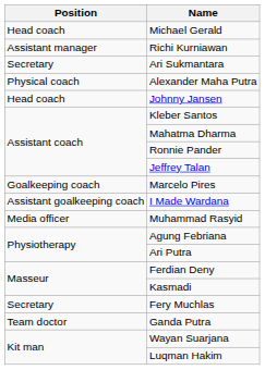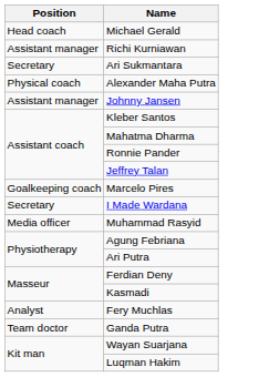 <table class="wikitable">
 <tr>
 <th>Position</th>
 <th>Name</th>
 </tr>
 <tr>
 <td>Head coach</td>
 <td> Michael Gerald</td>
 </tr>
 <tr>
 <td>Assistant manager</td>
 <td> Richi Kurniawan</td>
 </tr>
 <tr>
 <td>Secretary</td>
 <td> Ari Sukmantara</td>
 </tr>
 <tr>
 <td>Physical coach</td>
 <td> Alexander Maha Putra</td>
 </tr>
 <tr>
-<td>Head coach</td>
+<td>Assistant manager</td>
 <td> <a href='#'>Johnny Jansen</a></td>
 </tr>
 <tr>
 <td rowspan="4">Assistant coach</td>
 <td> Kleber Santos</td>
 </tr>
 <tr>
 <td> Mahatma Dharma</td>
 </tr>
 <tr>
 <td> Ronnie Pander</td>
 </tr>
 <tr>
 <td> <a href='#'>Jeffrey Talan</a></td>
 </tr>
 <tr>
 <td>Goalkeeping coach</td>
 <td> Marcelo Pires</td>
 </tr>
 <tr>
-<td>Assistant goalkeeping coach</td>
+<td>Secretary</td>
 <td> <a href='#'>I Made Wardana</a></td>
 </tr>
 <tr>
 <td>Media officer</td>
 <td> Muhammad Rasyid</td>
 </tr>
 <tr>
 <td rowspan="2">Physiotherapy</td>
 <td> Agung Febriana</td>
 </tr>
 <tr>
 <td> Ari Putra</td>
 </tr>
 <tr>
 <td rowspan="2">Masseur</td>
 <td> Ferdian Deny</td>
 </tr>
 <tr>
 <td> Kasmadi</td>
 </tr>
 <tr>
-<td>Secretary</td>
+<td>Analyst</td>
 <td> Fery Muchlas</td>
 </tr>
 <tr>
 <td>Team doctor</td>
 <td> Ganda Putra</td>
 </tr>
 <tr>
 <td rowspan="2">Kit man</td>
 <td> Wayan Suarjana</td>
 </tr>
 <tr>
 <td> Luqman Hakim</td>
 </tr>
 </table>
